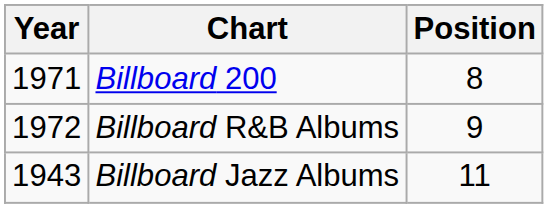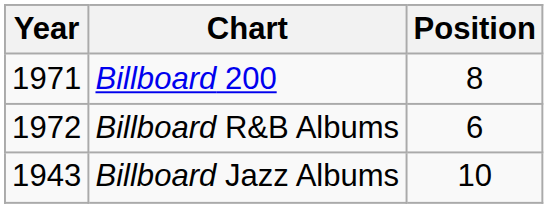 <table class="wikitable">
 <tr>
 <th>Year</th>
 <th>Chart</th>
 <th>Position</th>
 </tr>
 <tr>
 <td>1971</td>
 <td><a href='#'><em>Billboard</em> 200</a></td>
 <td align="center">8</td>
 </tr>
 <tr>
 <td>1972</td>
 <td><em>Billboard</em> R&B Albums</td>
-<td align="center">9</td>
+<td align="center">6</td>
 </tr>
 <tr>
 <td>1943</td>
 <td><em>Billboard</em> Jazz Albums</td>
-<td align="center">11</td>
+<td align="center">10</td>
 </tr>
 </table>
